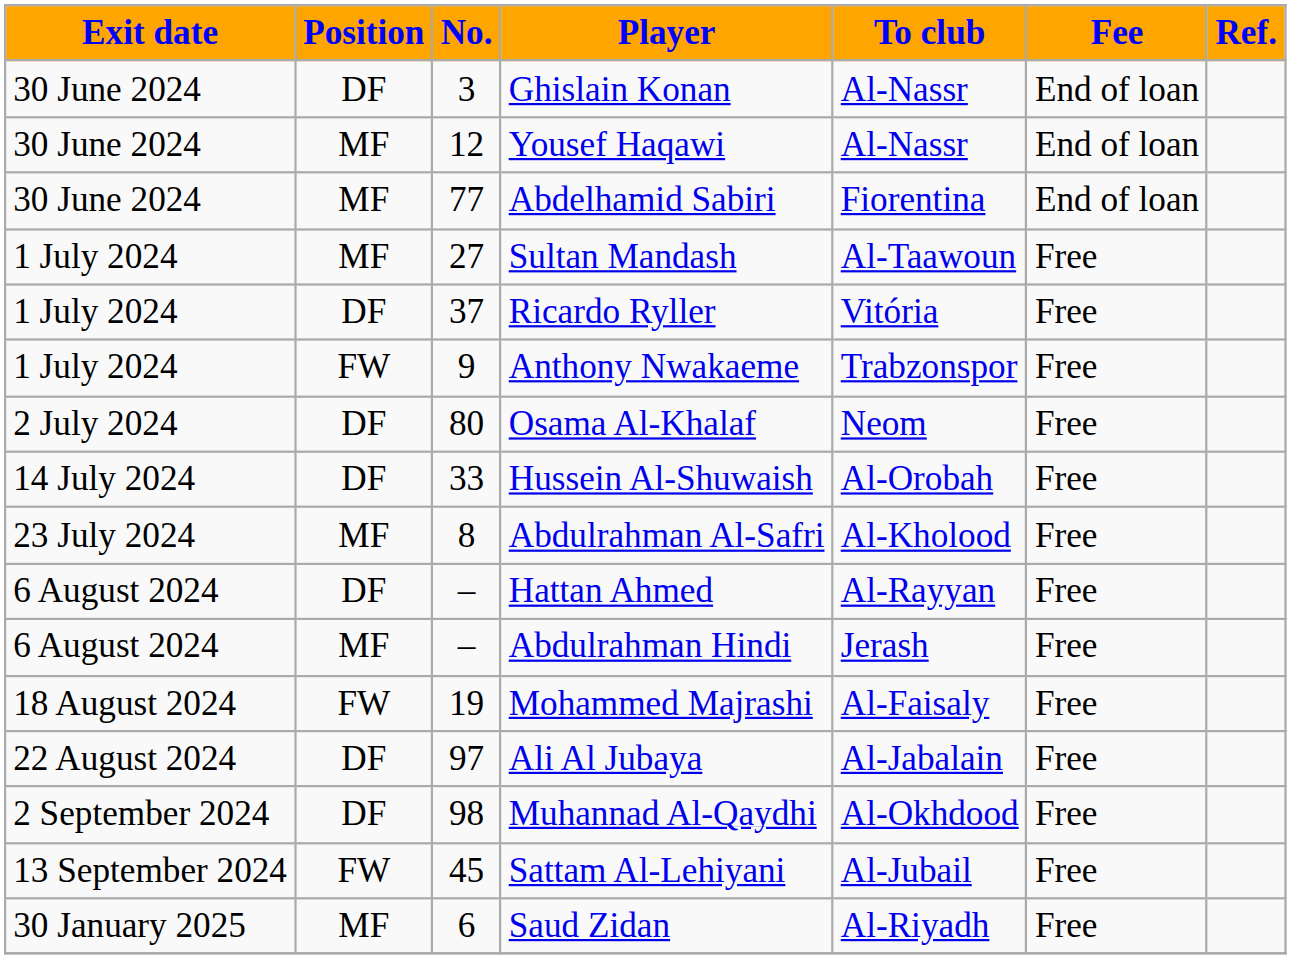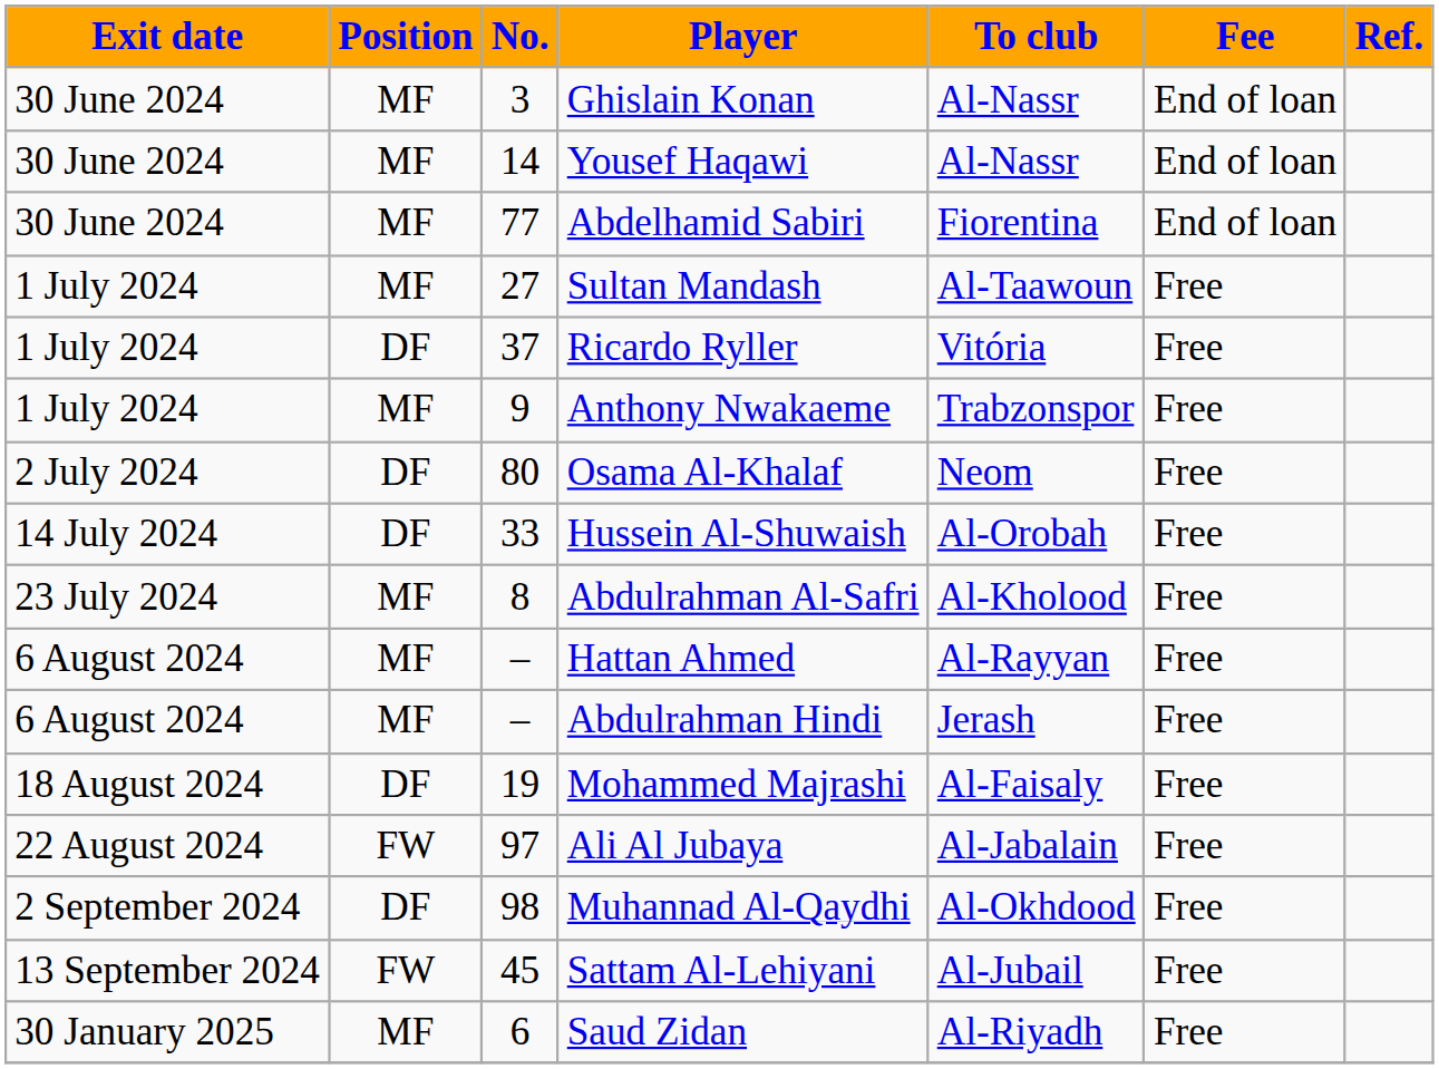 <table class="wikitable sortable">
 <tr>
 <th style="background:orange; color:blue;"><strong>Exit date</strong></th>
 <th style="background:orange; color:blue;"><strong>Position</strong></th>
 <th style="background:orange; color:blue;"><strong>No.</strong></th>
 <th style="background:orange; color:blue;"><strong>Player</strong></th>
 <th style="background:orange; color:blue;"><strong>To club</strong></th>
 <th style="background:orange; color:blue;"><strong>Fee</strong></th>
 <th style="background:orange; color:blue;"><strong>Ref.</strong></th>
 </tr>
 <tr>
 <td>30 June 2024</td>
-<td style="text-align:center;">DF</td>
+<td style="text-align:center;">MF</td>
 <td style="text-align:center;">3</td>
 <td style="text-align:left;"> <a href='#'>Ghislain Konan</a></td>
 <td style="text-align:left;"> <a href='#'>Al-Nassr</a></td>
 <td>End of loan</td>
 <td></td>
 </tr>
 <tr>
 <td>30 June 2024</td>
 <td style="text-align:center;">MF</td>
-<td style="text-align:center;">12</td>
+<td style="text-align:center;">14</td>
 <td style="text-align:left;"> <a href='#'>Yousef Haqawi</a></td>
 <td style="text-align:left;"> <a href='#'>Al-Nassr</a></td>
 <td>End of loan</td>
 <td></td>
 </tr>
 <tr>
 <td>30 June 2024</td>
 <td style="text-align:center;">MF</td>
 <td style="text-align:center;">77</td>
 <td style="text-align:left;"> <a href='#'>Abdelhamid Sabiri</a></td>
 <td style="text-align:left;"> <a href='#'>Fiorentina</a></td>
 <td>End of loan</td>
 <td></td>
 </tr>
 <tr>
 <td>1 July 2024</td>
 <td style="text-align:center;">MF</td>
 <td style="text-align:center;">27</td>
 <td style="text-align:left;"> <a href='#'>Sultan Mandash</a></td>
 <td style="text-align:left;"> <a href='#'>Al-Taawoun</a></td>
 <td>Free</td>
 <td></td>
 </tr>
 <tr>
 <td>1 July 2024</td>
 <td style="text-align:center;">DF</td>
 <td style="text-align:center;">37</td>
 <td style="text-align:left;"> <a href='#'>Ricardo Ryller</a></td>
 <td style="text-align:left;"> <a href='#'>Vitória</a></td>
 <td>Free</td>
 <td></td>
 </tr>
 <tr>
 <td>1 July 2024</td>
-<td style="text-align:center;">FW</td>
+<td style="text-align:center;">MF</td>
 <td style="text-align:center;">9</td>
 <td style="text-align:left;"> <a href='#'>Anthony Nwakaeme</a></td>
 <td style="text-align:left;"> <a href='#'>Trabzonspor</a></td>
 <td>Free</td>
 <td></td>
 </tr>
 <tr>
 <td>2 July 2024</td>
 <td style="text-align:center;">DF</td>
 <td style="text-align:center;">80</td>
 <td style="text-align:left;"> <a href='#'>Osama Al-Khalaf</a></td>
 <td style="text-align:left;"> <a href='#'>Neom</a></td>
 <td>Free</td>
 <td></td>
 </tr>
 <tr>
 <td>14 July 2024</td>
 <td style="text-align:center;">DF</td>
 <td style="text-align:center;">33</td>
 <td style="text-align:left;"> <a href='#'>Hussein Al-Shuwaish</a></td>
 <td style="text-align:left;"> <a href='#'>Al-Orobah</a></td>
 <td>Free</td>
 <td></td>
 </tr>
 <tr>
 <td>23 July 2024</td>
 <td style="text-align:center;">MF</td>
 <td style="text-align:center;">8</td>
 <td style="text-align:left;"> <a href='#'>Abdulrahman Al-Safri</a></td>
 <td style="text-align:left;"> <a href='#'>Al-Kholood</a></td>
 <td>Free</td>
 <td></td>
 </tr>
 <tr>
 <td>6 August 2024</td>
-<td style="text-align:center;">DF</td>
+<td style="text-align:center;">MF</td>
 <td style="text-align:center;">–</td>
 <td style="text-align:left;"> <a href='#'>Hattan Ahmed</a></td>
 <td style="text-align:left;"> <a href='#'>Al-Rayyan</a></td>
 <td>Free</td>
 <td></td>
 </tr>
 <tr>
 <td>6 August 2024</td>
 <td style="text-align:center;">MF</td>
 <td style="text-align:center;">–</td>
 <td style="text-align:left;"> <a href='#'>Abdulrahman Hindi</a></td>
 <td style="text-align:left;"> <a href='#'>Jerash</a></td>
 <td>Free</td>
 <td></td>
 </tr>
 <tr>
 <td>18 August 2024</td>
-<td style="text-align:center;">FW</td>
+<td style="text-align:center;">DF</td>
 <td style="text-align:center;">19</td>
 <td style="text-align:left;"> <a href='#'>Mohammed Majrashi</a></td>
 <td style="text-align:left;"> <a href='#'>Al-Faisaly</a></td>
 <td>Free</td>
 <td></td>
 </tr>
 <tr>
 <td>22 August 2024</td>
-<td style="text-align:center;">DF</td>
+<td style="text-align:center;">FW</td>
 <td style="text-align:center;">97</td>
 <td style="text-align:left;"> <a href='#'>Ali Al Jubaya</a></td>
 <td style="text-align:left;"> <a href='#'>Al-Jabalain</a></td>
 <td>Free</td>
 <td></td>
 </tr>
 <tr>
 <td>2 September 2024</td>
 <td style="text-align:center;">DF</td>
 <td style="text-align:center;">98</td>
 <td style="text-align:left;"> <a href='#'>Muhannad Al-Qaydhi</a></td>
 <td style="text-align:left;"> <a href='#'>Al-Okhdood</a></td>
 <td>Free</td>
 <td></td>
 </tr>
 <tr>
 <td>13 September 2024</td>
 <td style="text-align:center;">FW</td>
 <td style="text-align:center;">45</td>
 <td style="text-align:left;"> <a href='#'>Sattam Al-Lehiyani</a></td>
 <td style="text-align:left;"> <a href='#'>Al-Jubail</a></td>
 <td>Free</td>
 <td></td>
 </tr>
 <tr>
 <td>30 January 2025</td>
 <td style="text-align:center;">MF</td>
 <td style="text-align:center;">6</td>
 <td style="text-align:left;"> <a href='#'>Saud Zidan</a></td>
 <td style="text-align:left;"> <a href='#'>Al-Riyadh</a></td>
 <td>Free</td>
 <td></td>
 </tr>
 <tr>
 </tr>
 </table>
